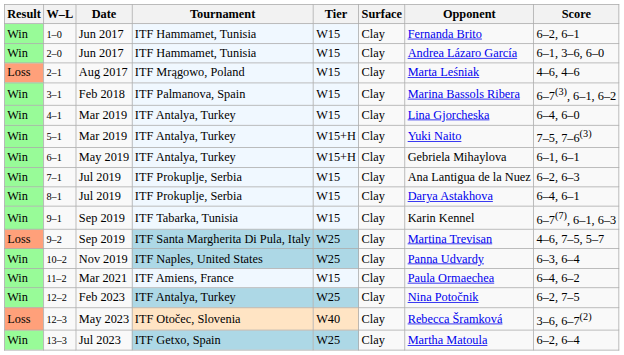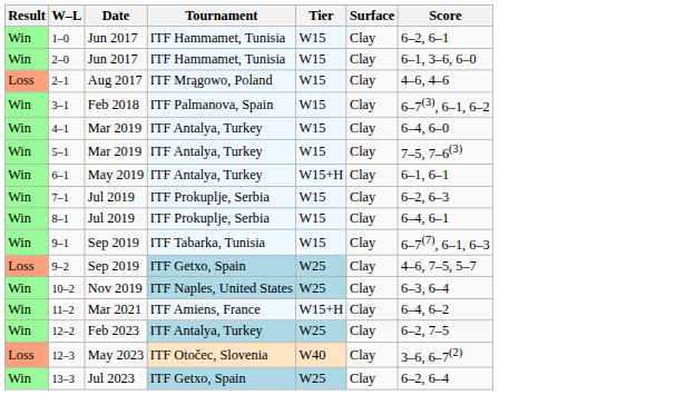 <table class="sortable wikitable">
 <tr>
 <th>Result</th>
 <th class="unsortable">W–L</th>
 <th>Date</th>
 <th>Tournament</th>
 <th>Tier</th>
 <th>Surface</th>
-<th>Opponent</th>
 <th class="unsortable">Score</th>
 </tr>
 <tr>
 <td bgcolor="98FB98">Win</td>
 <td><small>1–0</small></td>
 <td>Jun 2017</td>
 <td style="background:#f0f8ff;">ITF Hammamet, Tunisia</td>
 <td style="background:#f0f8ff;">W15</td>
 <td>Clay</td>
-<td> <a href='#'>Fernanda Brito</a></td>
 <td>6–2, 6–1</td>
 </tr>
 <tr>
 <td bgcolor="98FB98">Win</td>
 <td><small>2–0</small></td>
 <td>Jun 2017</td>
 <td style="background:#f0f8ff;">ITF Hammamet, Tunisia</td>
 <td style="background:#f0f8ff;">W15</td>
 <td>Clay</td>
-<td> <a href='#'>Andrea Lázaro García</a></td>
 <td>6–1, 3–6, 6–0</td>
 </tr>
 <tr>
 <td bgcolor="ffa07a">Loss</td>
 <td><small>2–1</small></td>
 <td>Aug 2017</td>
 <td style="background:#f0f8ff;">ITF Mrągowo, Poland</td>
 <td style="background:#f0f8ff;">W15</td>
 <td>Clay</td>
-<td> <a href='#'>Marta Leśniak</a></td>
 <td>4–6, 4–6</td>
 </tr>
 <tr>
 <td bgcolor="98FB98">Win</td>
 <td><small>3–1</small></td>
 <td>Feb 2018</td>
 <td style="background:#f0f8ff;">ITF Palmanova, Spain</td>
 <td style="background:#f0f8ff;">W15</td>
 <td>Clay</td>
-<td> <a href='#'>Marina Bassols Ribera</a></td>
 <td>6–7<sup>(3)</sup>, 6–1, 6–2</td>
 </tr>
 <tr>
 <td bgcolor="98FB98">Win</td>
 <td><small>4–1</small></td>
 <td>Mar 2019</td>
 <td style="background:#f0f8ff;">ITF Antalya, Turkey</td>
 <td style="background:#f0f8ff;">W15</td>
 <td>Clay</td>
-<td> <a href='#'>Lina Gjorcheska</a></td>
 <td>6–4, 6–0</td>
 </tr>
 <tr>
 <td bgcolor="98FB98">Win</td>
 <td><small>5–1</small></td>
 <td>Mar 2019</td>
 <td style="background:#f0f8ff;">ITF Antalya, Turkey</td>
-<td style="background:#f0f8ff;">W15+H</td>
+<td style="background:#f0f8ff;">W15</td>
 <td>Clay</td>
-<td> <a href='#'>Yuki Naito</a></td>
 <td>7–5, 7–6<sup>(3)</sup></td>
 </tr>
 <tr>
 <td bgcolor="98FB98">Win</td>
 <td><small>6–1</small></td>
 <td>May 2019</td>
 <td style="background:#f0f8ff;">ITF Antalya, Turkey</td>
 <td style="background:#f0f8ff;">W15+H</td>
 <td>Clay</td>
-<td> Gebriela Mihaylova</td>
 <td>6–1, 6–1</td>
 </tr>
 <tr>
 <td bgcolor="98FB98">Win</td>
 <td><small>7–1</small></td>
 <td>Jul 2019</td>
 <td style="background:#f0f8ff;">ITF Prokuplje, Serbia</td>
 <td style="background:#f0f8ff;">W15</td>
 <td>Clay</td>
-<td> Ana Lantigua de la Nuez</td>
 <td>6–2, 6–3</td>
 </tr>
 <tr>
 <td bgcolor="98FB98">Win</td>
 <td><small>8–1</small></td>
 <td>Jul 2019</td>
 <td style="background:#f0f8ff;">ITF Prokuplje, Serbia</td>
 <td style="background:#f0f8ff;">W15</td>
 <td>Clay</td>
-<td> <a href='#'>Darya Astakhova</a></td>
 <td>6–4, 6–1</td>
 </tr>
 <tr>
 <td bgcolor="98FB98">Win</td>
 <td><small>9–1</small></td>
 <td>Sep 2019</td>
 <td style="background:#f0f8ff;">ITF Tabarka, Tunisia</td>
 <td style="background:#f0f8ff;">W15</td>
 <td>Clay</td>
-<td> Karin Kennel</td>
 <td>6–7<sup>(7)</sup>, 6–1, 6–3</td>
 </tr>
 <tr>
 <td bgcolor="ffa07a">Loss</td>
 <td><small>9–2</small></td>
 <td>Sep 2019</td>
-<td style="background:lightblue">ITF Santa Margherita Di Pula, Italy</td>
+<td style="background:lightblue">ITF Getxo, Spain</td>
 <td style="background:lightblue">W25</td>
 <td>Clay</td>
-<td> <a href='#'>Martina Trevisan</a></td>
 <td>4–6, 7–5, 5–7</td>
 </tr>
 <tr>
 <td bgcolor="98FB98">Win</td>
 <td><small>10–2</small></td>
 <td>Nov 2019</td>
 <td style="background:lightblue">ITF Naples, United States</td>
 <td style="background:lightblue">W25</td>
 <td>Clay</td>
-<td> <a href='#'>Panna Udvardy</a></td>
 <td>6–3, 6–4</td>
 </tr>
 <tr>
 <td bgcolor="98FB98">Win</td>
 <td><small>11–2</small></td>
 <td>Mar 2021</td>
 <td style="background:#f0f8ff;">ITF Amiens, France</td>
-<td style="background:#f0f8ff;">W15</td>
+<td style="background:#f0f8ff;">W15+H</td>
 <td>Clay</td>
-<td> <a href='#'>Paula Ormaechea</a></td>
 <td>6–4, 6–2</td>
 </tr>
 <tr>
 <td bgcolor="98FB98">Win</td>
 <td><small>12–2</small></td>
 <td>Feb 2023</td>
 <td style="background:lightblue">ITF Antalya, Turkey</td>
 <td style="background:lightblue">W25</td>
 <td>Clay</td>
-<td> <a href='#'>Nina Potočnik</a></td>
 <td>6–2, 7–5</td>
 </tr>
 <tr>
 <td bgcolor="ffa07a">Loss</td>
 <td><small>12–3</small></td>
 <td>May 2023</td>
 <td style="background:#ffe4c4;">ITF Otočec, Slovenia</td>
 <td style="background:#ffe4c4;">W40</td>
 <td>Clay</td>
-<td> <a href='#'>Rebecca Šramková</a></td>
 <td>3–6, 6–7<sup>(2)</sup></td>
 </tr>
 <tr>
 <td bgcolor="98FB98">Win</td>
 <td><small>13–3</small></td>
 <td>Jul 2023</td>
 <td style="background:lightblue">ITF Getxo, Spain</td>
 <td style="background:lightblue">W25</td>
 <td>Clay</td>
-<td> <a href='#'>Martha Matoula</a></td>
 <td>6–2, 6–4</td>
 </tr>
 </table>
